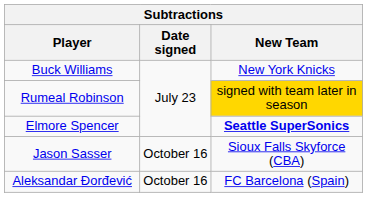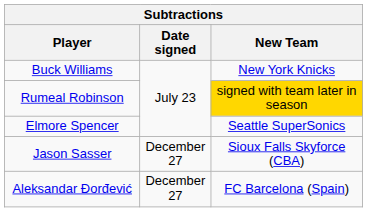 <table class="wikitable" style="text-align:center">
 <tr>
 <th colspan=3>Subtractions</th>
 </tr>
 <tr>
 <th style="width:160px">Player</th>
 <th style="width:80px">Date signed</th>
 <th style="width:180px">New Team</th>
 </tr>
 <tr>
 <td><a href='#'>Buck Williams</a></td>
 <td rowspan=3>July 23</td>
 <td><a href='#'>New York Knicks</a></td>
 </tr>
 <tr>
 <td><a href='#'>Rumeal Robinson</a></td>
 <td style="background: gold;">signed with team later in season</td>
 </tr>
 <tr>
 <td><a href='#'>Elmore Spencer</a></td>
-<td><strong><a href='#'>Seattle SuperSonics</a></strong></td>
+<td><a href='#'>Seattle SuperSonics</a></td>
 </tr>
 <tr>
 <td><a href='#'>Jason Sasser</a></td>
-<td>October 16</td>
+<td>December 27</td>
 <td><a href='#'>Sioux Falls Skyforce</a> (<a href='#'>CBA</a>)</td>
 </tr>
 <tr>
 <td><a href='#'>Aleksandar Đorđević</a></td>
-<td>October 16</td>
+<td>December 27</td>
 <td><a href='#'>FC Barcelona</a> (<a href='#'>Spain</a>)</td>
 </tr>
 </table>
